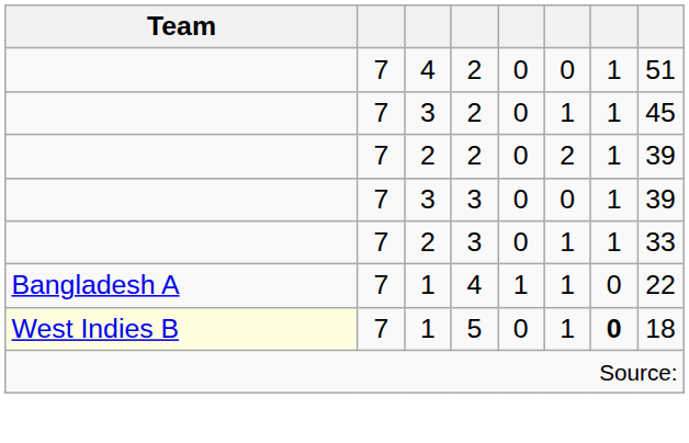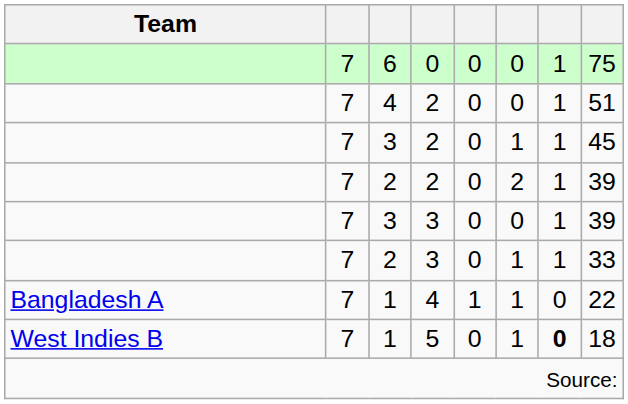 <table class="wikitable" style="text-align:center">
 <tr>
 <th width=200>Team</th>
 <th width=20></th>
 <th width=20></th>
 <th width=20></th>
 <th width=20></th>
 <th width=20></th>
 <th width=20></th>
 <th width=20></th>
+</tr>
+<tr style="background:#cfc">
+<td style="text-align:left;"></td>
+<td>7</td>
+<td>6</td>
+<td>0</td>
+<td>0</td>
+<td>0</td>
+<td>1</td>
+<td>75</td>
 </tr>
 <tr>
 <td style="text-align:left;"></td>
 <td>7</td>
 <td>4</td>
 <td>2</td>
 <td>0</td>
 <td>0</td>
 <td>1</td>
 <td>51</td>
 </tr>
 <tr>
 <td style="text-align:left;"></td>
 <td>7</td>
 <td>3</td>
 <td>2</td>
 <td>0</td>
 <td>1</td>
 <td>1</td>
 <td>45</td>
 </tr>
 <tr>
 <td style="text-align:left;"></td>
 <td>7</td>
 <td>2</td>
 <td>2</td>
 <td>0</td>
 <td>2</td>
 <td>1</td>
 <td>39</td>
 </tr>
 <tr>
 <td style="text-align:left;"></td>
 <td>7</td>
 <td>3</td>
 <td>3</td>
 <td>0</td>
 <td>0</td>
 <td>1</td>
 <td>39</td>
 </tr>
 <tr>
 <td style="text-align:left;"></td>
 <td>7</td>
 <td>2</td>
 <td>3</td>
 <td>0</td>
 <td>1</td>
 <td>1</td>
 <td>33</td>
 </tr>
 <tr>
 <td style="text-align:left;"> <a href='#'>Bangladesh A</a></td>
 <td>7</td>
 <td>1</td>
 <td>4</td>
 <td>1</td>
 <td>1</td>
 <td>0</td>
 <td>22</td>
 </tr>
 <tr>
-<td style="background: lightyellow; text-align:left;"> <a href='#'>West Indies B</a></td>
+<td style="text-align:left;"> <a href='#'>West Indies B</a></td>
 <td>7</td>
 <td>1</td>
 <td>5</td>
 <td>0</td>
 <td>1</td>
 <td><strong>0</strong></td>
 <td>18</td>
 </tr>
 <tr>
 <td colspan="8" style="text-align:right;"><small>Source: </small></td>
 </tr>
 </table>
